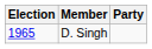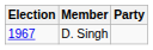 <table class="wikitable sortable">
 <tr>
 <th>Election</th>
 <th>Member</th>
 <th colspan=2>Party</th>
 </tr>
 <tr>
-<td><a href='#'>1965</a></td>
+<td><a href='#'>1967</a></td>
 <td>D. Singh</td>
 <td></td>
 </tr>
 </table>
